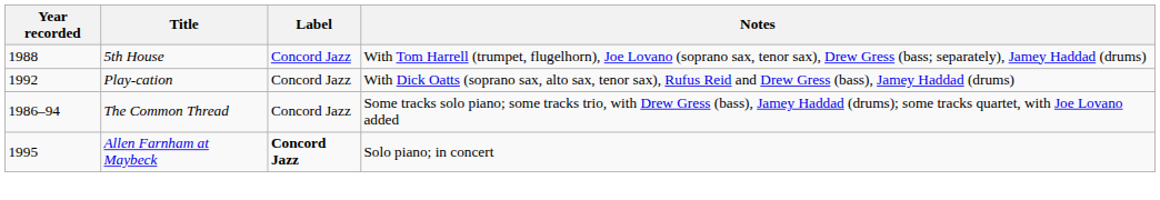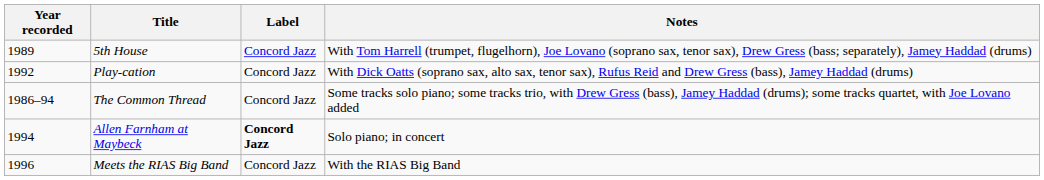 <table class="wikitable sortable">
 <tr>
 <th>Year recorded</th>
 <th>Title</th>
 <th>Label</th>
 <th>Notes</th>
 </tr>
 <tr>
-<td>1988</td>
+<td>1989</td>
 <td><em>5th House</em></td>
 <td><a href='#'>Concord Jazz</a></td>
 <td>With <a href='#'>Tom Harrell</a> (trumpet, flugelhorn), <a href='#'>Joe Lovano</a> (soprano sax, tenor sax), <a href='#'>Drew Gress</a> (bass; separately), <a href='#'>Jamey Haddad</a> (drums)</td>
 </tr>
 <tr>
 <td>1992</td>
 <td><em>Play-cation</em></td>
 <td>Concord Jazz</td>
 <td>With <a href='#'>Dick Oatts</a> (soprano sax, alto sax, tenor sax), <a href='#'>Rufus Reid</a> and <a href='#'>Drew Gress</a> (bass), <a href='#'>Jamey Haddad</a> (drums)</td>
 </tr>
 <tr>
 <td>1986–94</td>
 <td><em>The Common Thread</em></td>
 <td>Concord Jazz</td>
 <td>Some tracks solo piano; some tracks trio, with <a href='#'>Drew Gress</a> (bass), <a href='#'>Jamey Haddad</a> (drums); some tracks quartet, with <a href='#'>Joe Lovano</a> added</td>
 </tr>
 <tr>
-<td>1995</td>
+<td>1994</td>
 <td><em><a href='#'>Allen Farnham at Maybeck</a></em></td>
 <td><strong>Concord Jazz</strong></td>
 <td>Solo piano; in concert</td>
 </tr>
+<tr>
+<td>1996</td>
+<td><em>Meets the RIAS Big Band</em></td>
+<td>Concord Jazz</td>
+<td>With the RIAS Big Band</td>
+</tr>
 </table>
